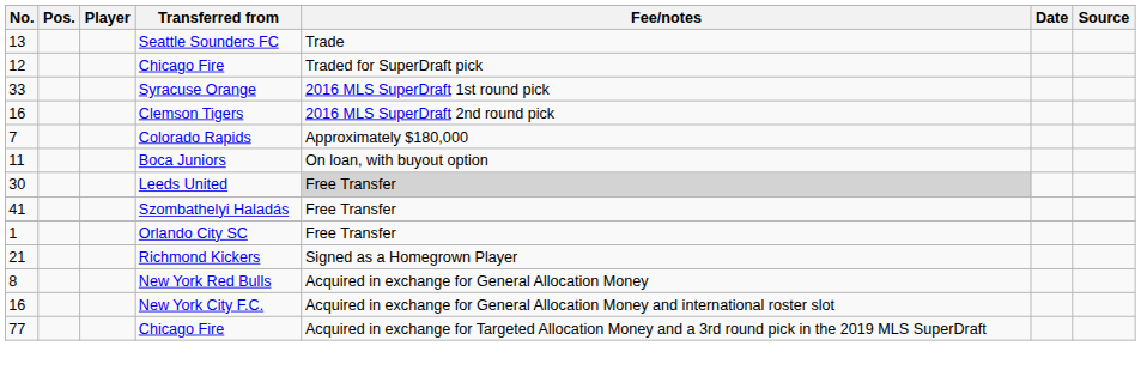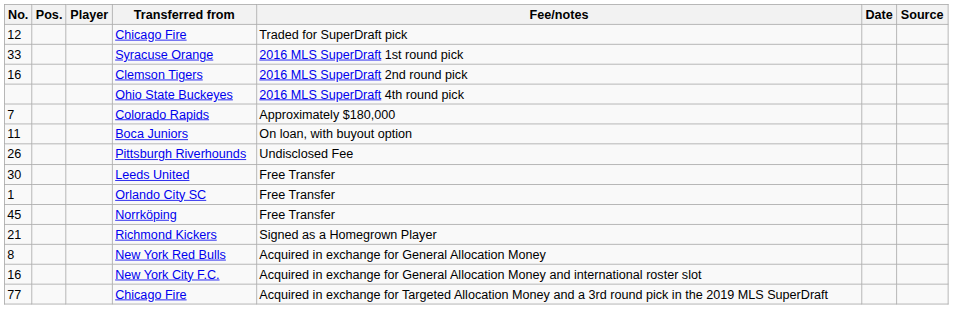 <table class="wikitable sortable" style="width:90%; text-align:center; font-size:95%; text-align:left;">
 <tr>
 <th><strong>No.</strong></th>
 <th><strong>Pos.</strong></th>
 <th><strong>Player</strong></th>
 <th><strong>Transferred from</strong></th>
 <th><strong>Fee/notes</strong></th>
 <th><strong>Date</strong></th>
 <th><strong>Source</strong></th>
-</tr>
-<tr>
-<td>13</td>
-<td align=center></td>
-<td></td>
-<td> <a href='#'>Seattle Sounders FC</a></td>
-<td>Trade</td>
-<td></td>
-<td></td>
 </tr>
 <tr>
 <td>12</td>
 <td align=center></td>
 <td></td>
 <td> <a href='#'>Chicago Fire</a></td>
 <td>Traded for SuperDraft pick</td>
 <td></td>
 <td></td>
 </tr>
 <tr>
 <td>33</td>
 <td align=center></td>
 <td></td>
 <td> <a href='#'>Syracuse Orange</a></td>
 <td><a href='#'>2016 MLS SuperDraft</a> 1st round pick</td>
 <td></td>
 <td></td>
 </tr>
 <tr>
 <td>16</td>
 <td align=center></td>
 <td></td>
 <td> <a href='#'>Clemson Tigers</a></td>
 <td><a href='#'>2016 MLS SuperDraft</a> 2nd round pick</td>
 <td></td>
 <td></td>
 </tr>
 <tr>
+<td></td>
+<td align=center></td>
+<td></td>
+<td> <a href='#'>Ohio State Buckeyes</a></td>
+<td><a href='#'>2016 MLS SuperDraft</a> 4th round pick</td>
+<td></td>
+<td></td>
+</tr>
+<tr>
 <td>7</td>
 <td align=center></td>
 <td></td>
 <td> <a href='#'>Colorado Rapids</a></td>
 <td>Approximately $180,000</td>
 <td></td>
 <td></td>
 </tr>
 <tr>
 <td>11</td>
 <td align=center></td>
 <td></td>
 <td> <a href='#'>Boca Juniors</a></td>
 <td>On loan, with buyout option</td>
 <td></td>
 <td></td>
 </tr>
 <tr>
+<td>26</td>
+<td align=center></td>
+<td></td>
+<td> <a href='#'>Pittsburgh Riverhounds</a></td>
+<td>Undisclosed Fee</td>
+<td></td>
+<td></td>
+</tr>
+<tr>
 <td>30</td>
 <td align=center></td>
 <td></td>
 <td> <a href='#'>Leeds United</a></td>
-<td style="background: lightgrey;">Free Transfer</td>
-<td></td>
-<td></td>
-</tr>
-<tr>
-<td>41</td>
-<td align=center></td>
-<td></td>
-<td> <a href='#'>Szombathelyi Haladás</a></td>
 <td>Free Transfer</td>
 <td></td>
 <td></td>
 </tr>
 <tr>
 <td>1</td>
 <td align=center></td>
 <td></td>
 <td> <a href='#'>Orlando City SC</a></td>
+<td>Free Transfer</td>
+<td></td>
+<td></td>
+</tr>
+<tr>
+<td>45</td>
+<td align=center></td>
+<td></td>
+<td> <a href='#'>Norrköping</a></td>
 <td>Free Transfer</td>
 <td></td>
 <td></td>
 </tr>
 <tr>
 <td>21</td>
 <td align=center></td>
 <td></td>
 <td> <a href='#'>Richmond Kickers</a></td>
 <td>Signed as a Homegrown Player</td>
 <td></td>
 <td></td>
 </tr>
 <tr>
 <td>8</td>
 <td align=center></td>
 <td></td>
 <td> <a href='#'>New York Red Bulls</a></td>
 <td>Acquired in exchange for General Allocation Money</td>
 <td></td>
 <td></td>
 </tr>
 <tr>
 <td>16</td>
 <td align=center></td>
 <td></td>
 <td> <a href='#'>New York City F.C.</a></td>
 <td>Acquired in exchange for General Allocation Money and international roster slot</td>
 <td></td>
 <td></td>
 </tr>
 <tr>
 <td>77</td>
 <td align=center></td>
 <td></td>
 <td> <a href='#'>Chicago Fire</a></td>
 <td>Acquired in exchange for Targeted Allocation Money and a 3rd round pick in the 2019 MLS SuperDraft</td>
 <td></td>
 <td></td>
 </tr>
 </table>
